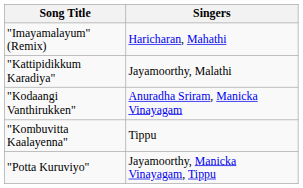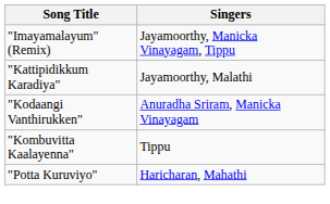 <table class="wikitable" style="width:45%;">
 <tr>
 <th>Song Title</th>
 <th>Singers</th>
 </tr>
 <tr>
 <td>"Imayamalayum" (Remix)</td>
-<td><a href='#'>Haricharan</a>, <a href='#'>Mahathi</a></td>
+<td>Jayamoorthy, <a href='#'>Manicka Vinayagam</a>, <a href='#'>Tippu</a></td>
 </tr>
 <tr>
 <td>"Kattipidikkum Karadiya"</td>
 <td>Jayamoorthy, Malathi</td>
 </tr>
 <tr>
 <td>"Kodaangi Vanthirukken"</td>
 <td><a href='#'>Anuradha Sriram</a>, <a href='#'>Manicka Vinayagam</a></td>
 </tr>
 <tr>
 <td>"Kombuvitta Kaalayenna"</td>
 <td>Tippu</td>
 </tr>
 <tr>
 <td>"Potta Kuruviyo"</td>
-<td>Jayamoorthy, <a href='#'>Manicka Vinayagam</a>, <a href='#'>Tippu</a></td>
+<td><a href='#'>Haricharan</a>, <a href='#'>Mahathi</a></td>
 </tr>
 </table>
